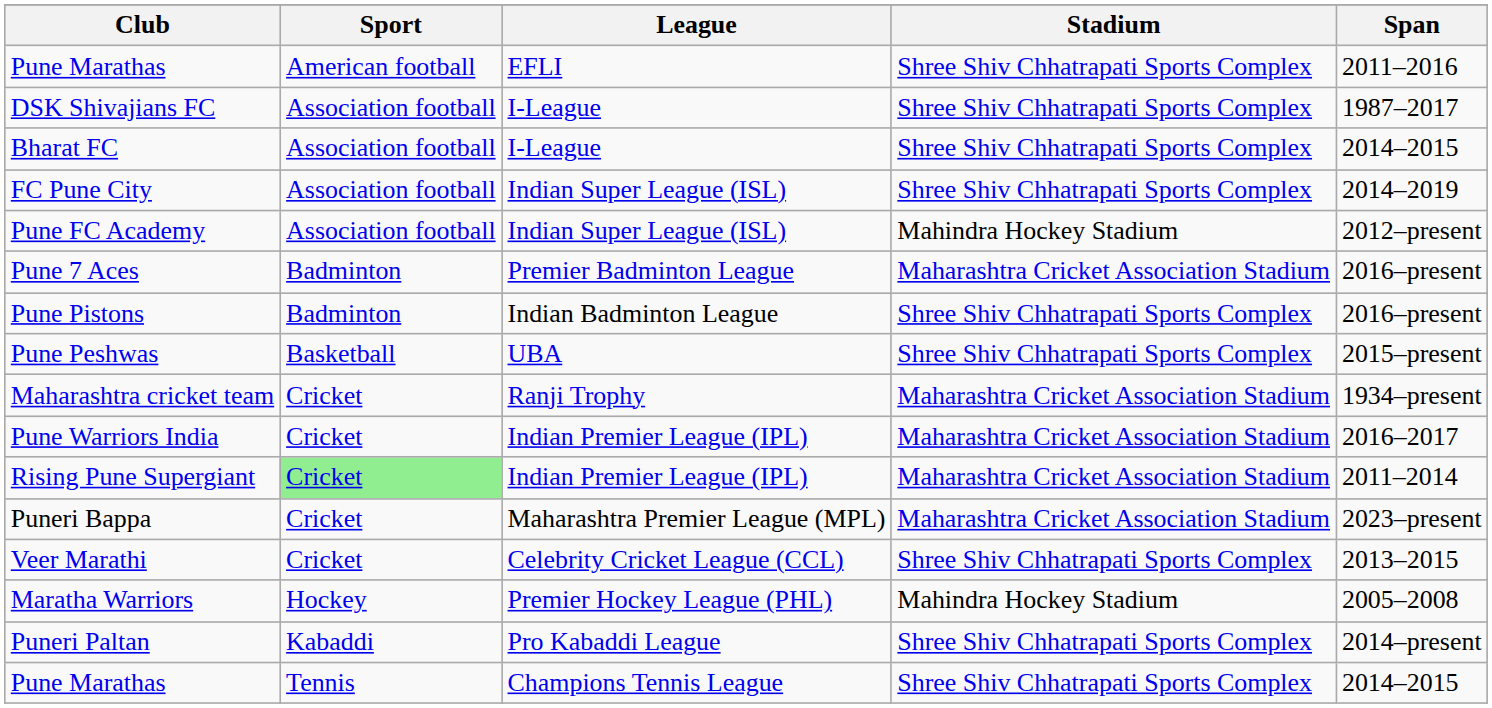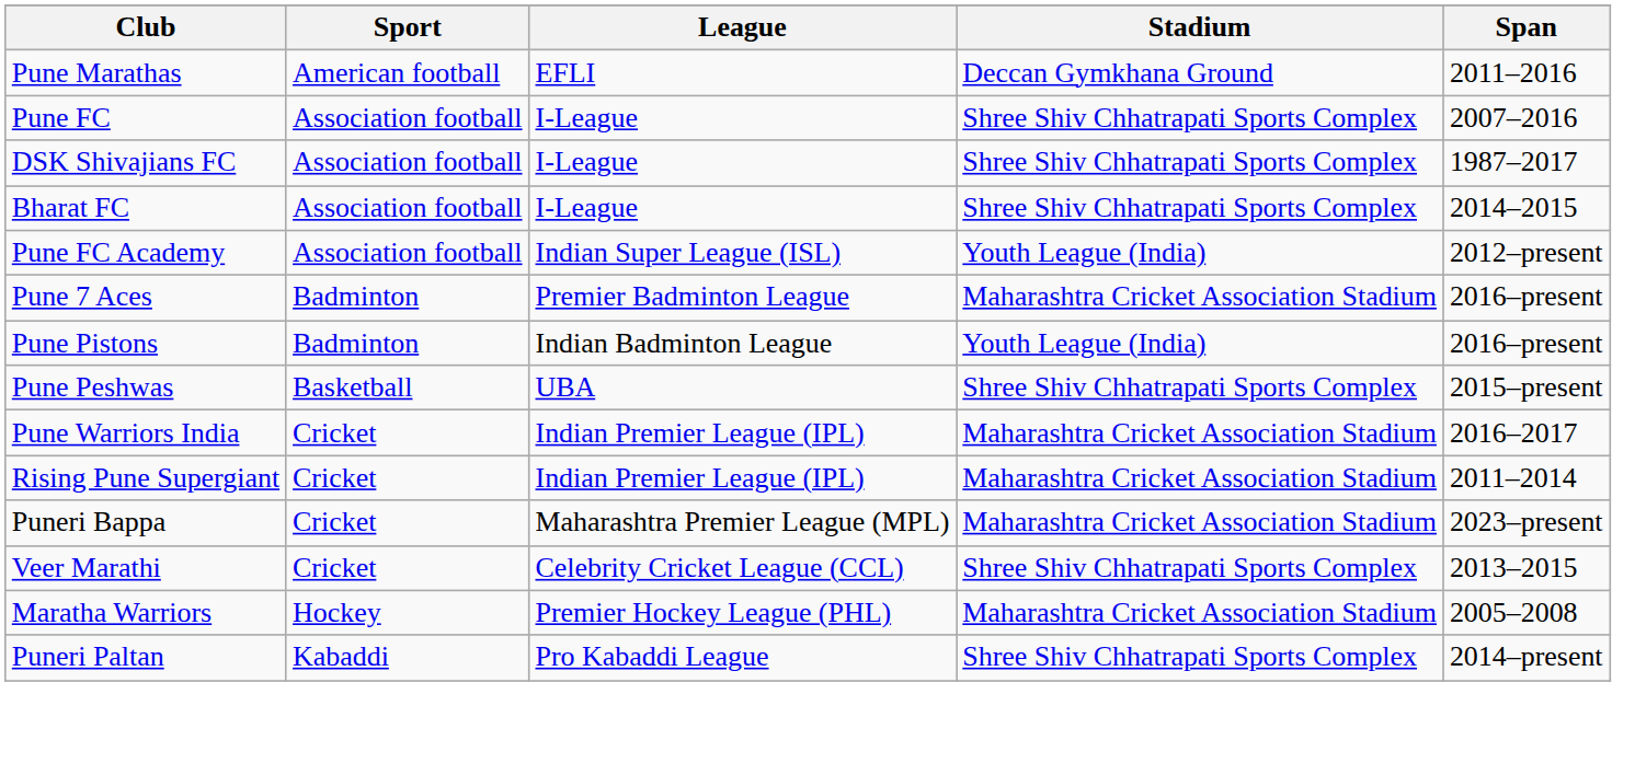 <table class="wikitable sortable">
 <tr>
 </tr>
 <tr>
 <th>Club</th>
 <th>Sport</th>
 <th>League</th>
 <th>Stadium</th>
 <th>Span</th>
 </tr>
 <tr>
 <td><a href='#'>Pune Marathas</a></td>
 <td><a href='#'>American football</a></td>
 <td><a href='#'>EFLI</a></td>
+<td><a href='#'>Deccan Gymkhana Ground</a></td>
+<td>2011–2016</td>
+</tr>
+<tr>
+<td><a href='#'>Pune FC</a></td>
+<td><a href='#'>Association football</a></td>
+<td><a href='#'>I-League</a></td>
 <td><a href='#'>Shree Shiv Chhatrapati Sports Complex</a></td>
-<td>2011–2016</td>
+<td>2007–2016</td>
 </tr>
 <tr>
 <td><a href='#'>DSK Shivajians FC</a></td>
 <td><a href='#'>Association football</a></td>
 <td><a href='#'>I-League</a></td>
 <td><a href='#'>Shree Shiv Chhatrapati Sports Complex</a></td>
 <td>1987–2017</td>
 </tr>
 <tr>
 <td><a href='#'>Bharat FC</a></td>
 <td><a href='#'>Association football</a></td>
 <td><a href='#'>I-League</a></td>
 <td><a href='#'>Shree Shiv Chhatrapati Sports Complex</a></td>
 <td>2014–2015</td>
 </tr>
 <tr>
-<td><a href='#'>FC Pune City</a></td>
-<td><a href='#'>Association football</a></td>
-<td><a href='#'>Indian Super League (ISL)</a></td>
-<td><a href='#'>Shree Shiv Chhatrapati Sports Complex</a></td>
-<td>2014–2019</td>
-</tr>
-<tr>
 <td><a href='#'>Pune FC Academy</a></td>
 <td><a href='#'>Association football</a></td>
 <td><a href='#'>Indian Super League (ISL)</a></td>
-<td>Mahindra Hockey Stadium</td>
+<td><a href='#'>Youth League (India)</a></td>
 <td>2012–present</td>
 </tr>
 <tr>
 <td><a href='#'>Pune 7 Aces</a></td>
 <td><a href='#'>Badminton</a></td>
 <td><a href='#'>Premier Badminton League</a></td>
 <td><a href='#'>Maharashtra Cricket Association Stadium</a></td>
 <td>2016–present</td>
 </tr>
 <tr>
 <td><a href='#'>Pune Pistons</a></td>
 <td><a href='#'>Badminton</a></td>
 <td>Indian Badminton League</td>
-<td><a href='#'>Shree Shiv Chhatrapati Sports Complex</a></td>
+<td><a href='#'>Youth League (India)</a></td>
 <td>2016–present</td>
 </tr>
 <tr>
 <td><a href='#'>Pune Peshwas</a></td>
 <td><a href='#'>Basketball</a></td>
 <td><a href='#'>UBA</a></td>
 <td><a href='#'>Shree Shiv Chhatrapati Sports Complex</a></td>
 <td>2015–present</td>
 </tr>
 <tr>
-<td><a href='#'>Maharashtra cricket team</a></td>
-<td><a href='#'>Cricket</a></td>
-<td><a href='#'>Ranji Trophy</a></td>
-<td><a href='#'>Maharashtra Cricket Association Stadium</a></td>
-<td>1934–present</td>
-</tr>
-<tr>
 <td><a href='#'>Pune Warriors India</a></td>
 <td><a href='#'>Cricket</a></td>
 <td><a href='#'>Indian Premier League (IPL)</a></td>
 <td><a href='#'>Maharashtra Cricket Association Stadium</a></td>
 <td>2016–2017</td>
 </tr>
 <tr>
 <td><a href='#'>Rising Pune Supergiant</a></td>
-<td style="background: lightgreen;"><a href='#'>Cricket</a></td>
+<td><a href='#'>Cricket</a></td>
 <td><a href='#'>Indian Premier League (IPL)</a></td>
 <td><a href='#'>Maharashtra Cricket Association Stadium</a></td>
 <td>2011–2014</td>
 </tr>
 <tr>
 <td>Puneri Bappa</td>
 <td><a href='#'>Cricket</a></td>
 <td>Maharashtra Premier League (MPL)</td>
 <td><a href='#'>Maharashtra Cricket Association Stadium</a></td>
 <td>2023–present</td>
 </tr>
 <tr>
 <td><a href='#'>Veer Marathi</a></td>
 <td><a href='#'>Cricket</a></td>
 <td><a href='#'>Celebrity Cricket League (CCL)</a></td>
 <td><a href='#'>Shree Shiv Chhatrapati Sports Complex</a></td>
 <td>2013–2015</td>
 </tr>
 <tr>
 <td><a href='#'>Maratha Warriors</a></td>
 <td><a href='#'>Hockey</a></td>
 <td><a href='#'>Premier Hockey League (PHL)</a></td>
-<td>Mahindra Hockey Stadium</td>
+<td><a href='#'>Maharashtra Cricket Association Stadium</a></td>
 <td>2005–2008</td>
 </tr>
 <tr>
 <td><a href='#'>Puneri Paltan</a></td>
 <td><a href='#'>Kabaddi</a></td>
 <td><a href='#'>Pro Kabaddi League</a></td>
 <td><a href='#'>Shree Shiv Chhatrapati Sports Complex</a></td>
 <td>2014–present</td>
 </tr>
-<tr>
-<td><a href='#'>Pune Marathas</a></td>
-<td><a href='#'>Tennis</a></td>
-<td><a href='#'>Champions Tennis League</a></td>
-<td><a href='#'>Shree Shiv Chhatrapati Sports Complex</a></td>
-<td>2014–2015</td>
-</tr>
 </table>
